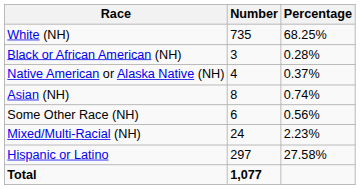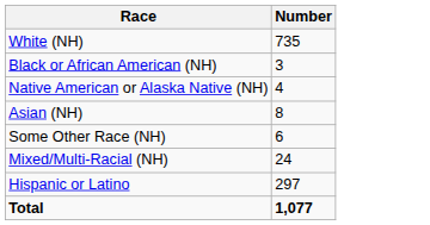 <table class="wikitable">
 <tr>
 <th>Race</th>
 <th>Number</th>
-<th>Percentage</th>
 </tr>
 <tr>
 <td><a href='#'>White</a> (NH)</td>
 <td>735</td>
-<td>68.25%</td>
 </tr>
 <tr>
 <td><a href='#'>Black or African American</a> (NH)</td>
 <td>3</td>
-<td>0.28%</td>
 </tr>
 <tr>
 <td><a href='#'>Native American</a> or <a href='#'>Alaska Native</a> (NH)</td>
 <td>4</td>
-<td>0.37%</td>
 </tr>
 <tr>
 <td><a href='#'>Asian</a> (NH)</td>
 <td>8</td>
-<td>0.74%</td>
 </tr>
 <tr>
 <td>Some Other Race (NH)</td>
 <td>6</td>
-<td>0.56%</td>
 </tr>
 <tr>
 <td><a href='#'>Mixed/Multi-Racial</a> (NH)</td>
 <td>24</td>
-<td>2.23%</td>
 </tr>
 <tr>
 <td><a href='#'>Hispanic or Latino</a></td>
 <td>297</td>
-<td>27.58%</td>
 </tr>
 <tr>
 <td><strong>Total</strong></td>
 <td><strong>1,077</strong></td>
-<td></td>
 </tr>
 </table>
